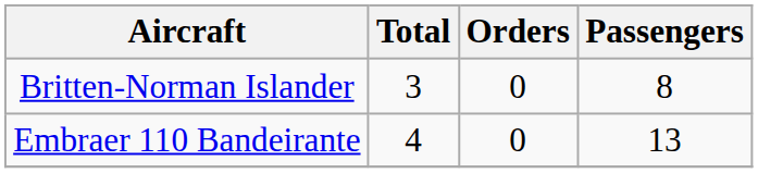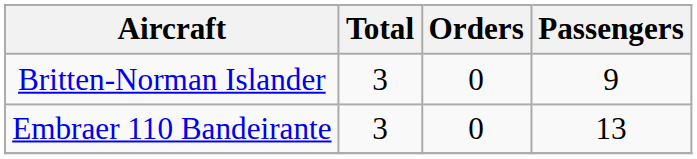 <table class="wikitable" style="text-align:center;">
 <tr>
 <th>Aircraft</th>
 <th>Total</th>
 <th>Orders</th>
 <th>Passengers</th>
 </tr>
 <tr>
 <td><a href='#'>Britten-Norman Islander</a></td>
 <td>3</td>
 <td>0</td>
-<td>8</td>
+<td>9</td>
 </tr>
 <tr>
 <td><a href='#'>Embraer 110 Bandeirante</a></td>
-<td>4</td>
+<td>3</td>
 <td>0</td>
 <td>13</td>
 </tr>
 <tr>
 </tr>
 </table>
